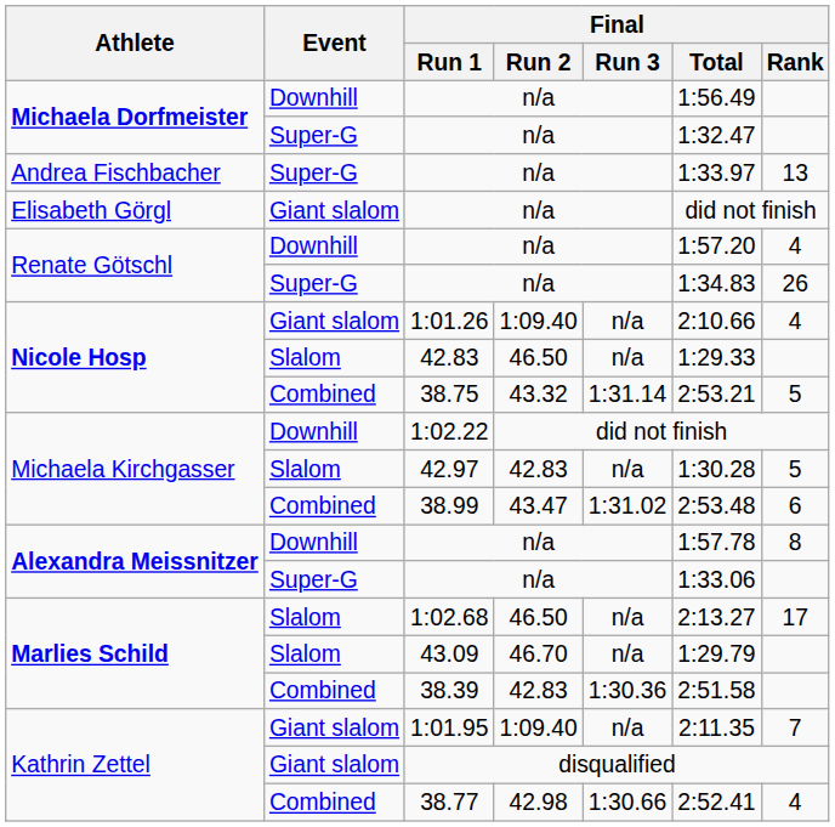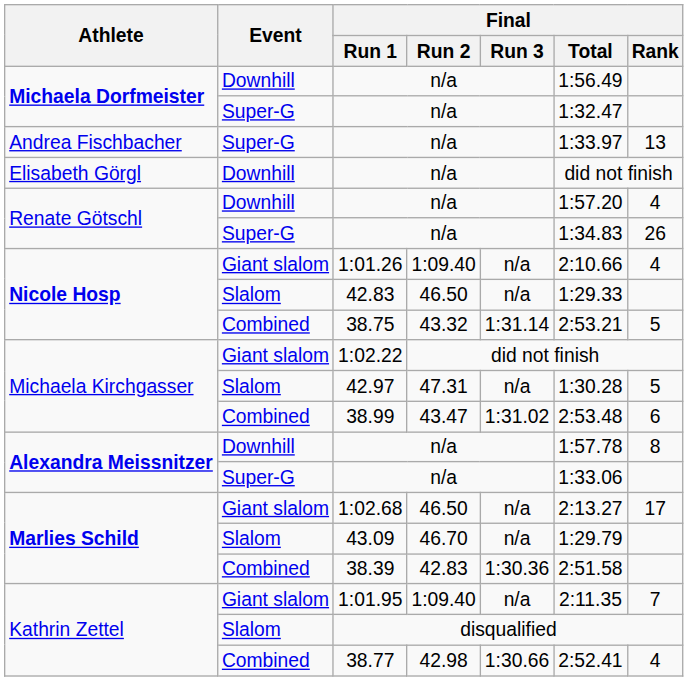 <table class="wikitable" style="font-size:90%">
 <tr>
 <th rowspan="2">Athlete</th>
 <th rowspan="2">Event</th>
 <th colspan="5">Final</th>
 </tr>
 <tr>
 <th>Run 1</th>
 <th>Run 2</th>
 <th>Run 3</th>
 <th>Total</th>
 <th>Rank</th>
 </tr>
 <tr>
 <td rowspan=2><strong><a href='#'>Michaela Dorfmeister</a></strong></td>
 <td><a href='#'>Downhill</a></td>
 <td colspan= 3 align="center">n/a</td>
 <td align="center">1:56.49</td>
 <td align="center"></td>
 </tr>
 <tr>
 <td><a href='#'>Super-G</a></td>
 <td colspan= 3 align="center">n/a</td>
 <td align="center">1:32.47</td>
 <td align="center"></td>
 </tr>
 <tr>
 <td><a href='#'>Andrea Fischbacher</a></td>
 <td><a href='#'>Super-G</a></td>
 <td colspan= 3 align="center">n/a</td>
 <td align="center">1:33.97</td>
 <td align="center">13</td>
 </tr>
 <tr>
 <td><a href='#'>Elisabeth Görgl</a></td>
-<td><a href='#'>Giant slalom</a></td>
+<td><a href='#'>Downhill</a></td>
 <td colspan= 3 align="center">n/a</td>
 <td colspan= 2 align="center">did not finish</td>
 </tr>
 <tr>
 <td rowspan=2><a href='#'>Renate Götschl</a></td>
 <td><a href='#'>Downhill</a></td>
 <td colspan= 3 align="center">n/a</td>
 <td align="center">1:57.20</td>
 <td align="center">4</td>
 </tr>
 <tr>
 <td><a href='#'>Super-G</a></td>
 <td colspan= 3 align="center">n/a</td>
 <td align="center">1:34.83</td>
 <td align="center">26</td>
 </tr>
 <tr>
 <td rowspan=3><strong><a href='#'>Nicole Hosp</a></strong></td>
 <td><a href='#'>Giant slalom</a></td>
 <td align="center">1:01.26</td>
 <td align="center">1:09.40</td>
 <td align="center">n/a</td>
 <td align="center">2:10.66</td>
 <td align="center">4</td>
 </tr>
 <tr>
 <td><a href='#'>Slalom</a></td>
 <td align="center">42.83</td>
 <td align="center">46.50</td>
 <td align="center">n/a</td>
 <td align="center">1:29.33</td>
 <td align="center"></td>
 </tr>
 <tr>
 <td><a href='#'>Combined</a></td>
 <td align="center">38.75</td>
 <td align="center">43.32</td>
 <td align="center">1:31.14</td>
 <td align="center">2:53.21</td>
 <td align="center">5</td>
 </tr>
 <tr>
 <td rowspan=3><a href='#'>Michaela Kirchgasser</a></td>
-<td><a href='#'>Downhill</a></td>
+<td><a href='#'>Giant slalom</a></td>
 <td align="center">1:02.22</td>
 <td colspan = 4 align="center">did not finish</td>
 </tr>
 <tr>
 <td><a href='#'>Slalom</a></td>
 <td align="center">42.97</td>
-<td align="center">42.83</td>
+<td align="center">47.31</td>
 <td align="center">n/a</td>
 <td align="center">1:30.28</td>
 <td align="center">5</td>
 </tr>
 <tr>
 <td><a href='#'>Combined</a></td>
 <td align="center">38.99</td>
 <td align="center">43.47</td>
 <td align="center">1:31.02</td>
 <td align="center">2:53.48</td>
 <td align="center">6</td>
 </tr>
 <tr>
 <td rowspan=2><strong><a href='#'>Alexandra Meissnitzer</a></strong></td>
 <td><a href='#'>Downhill</a></td>
 <td colspan= 3 align="center">n/a</td>
 <td align="center">1:57.78</td>
 <td align="center">8</td>
 </tr>
 <tr>
 <td><a href='#'>Super-G</a></td>
 <td colspan= 3 align="center">n/a</td>
 <td align="center">1:33.06</td>
 <td align="center"></td>
 </tr>
 <tr>
 <td rowspan=3><strong><a href='#'>Marlies Schild</a></strong></td>
-<td><a href='#'>Slalom</a></td>
+<td><a href='#'>Giant slalom</a></td>
 <td align="center">1:02.68</td>
 <td align="center">46.50</td>
 <td align="center">n/a</td>
 <td align="center">2:13.27</td>
 <td align="center">17</td>
 </tr>
 <tr>
 <td><a href='#'>Slalom</a></td>
 <td align="center">43.09</td>
 <td align="center">46.70</td>
 <td align="center">n/a</td>
 <td align="center">1:29.79</td>
 <td align="center"></td>
 </tr>
 <tr>
 <td><a href='#'>Combined</a></td>
 <td align="center">38.39</td>
 <td align="center">42.83</td>
 <td align="center">1:30.36</td>
 <td align="center">2:51.58</td>
 <td align="center"></td>
 </tr>
 <tr>
 <td rowspan=3><a href='#'>Kathrin Zettel</a></td>
 <td><a href='#'>Giant slalom</a></td>
 <td align="center">1:01.95</td>
 <td align="center">1:09.40</td>
 <td align="center">n/a</td>
 <td align="center">2:11.35</td>
 <td align="center">7</td>
 </tr>
 <tr>
-<td><a href='#'>Giant slalom</a></td>
+<td><a href='#'>Slalom</a></td>
 <td colspan=5 align="center">disqualified</td>
 </tr>
 <tr>
 <td><a href='#'>Combined</a></td>
 <td align="center">38.77</td>
 <td align="center">42.98</td>
 <td align="center">1:30.66</td>
 <td align="center">2:52.41</td>
 <td align="center">4</td>
 </tr>
 </table>
